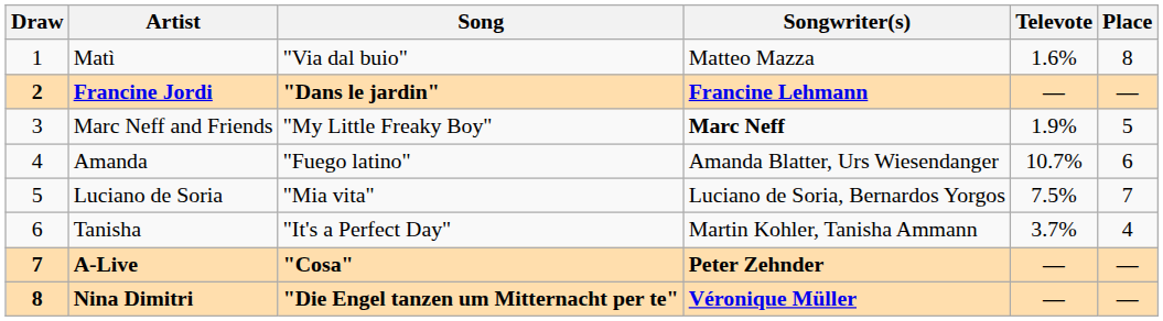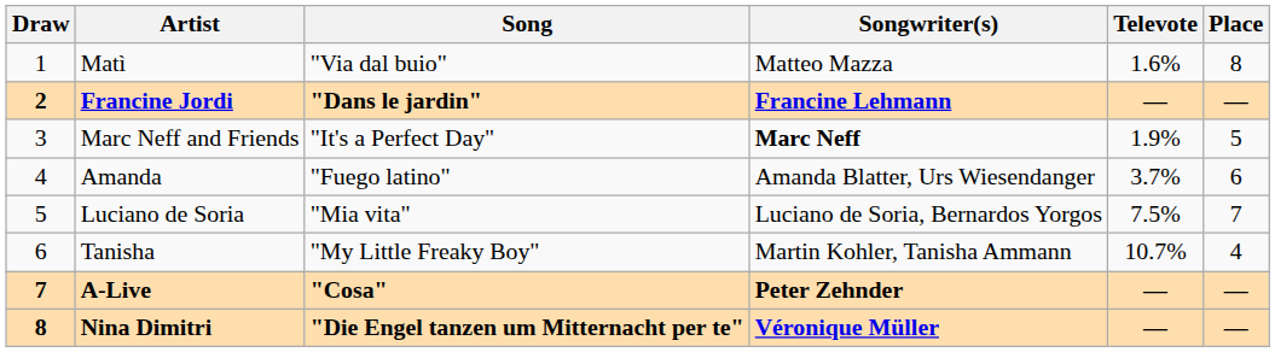 <table class="sortable wikitable" style="margin: 1em auto 1em auto; text-align:center">
 <tr>
 <th>Draw</th>
 <th>Artist</th>
 <th>Song</th>
 <th class="unsortable">Songwriter(s)</th>
 <th>Televote</th>
 <th>Place</th>
 </tr>
 <tr>
 <td>1</td>
 <td align="left">Matì</td>
 <td align="left">"Via dal buio"</td>
 <td align="left">Matteo Mazza</td>
 <td>1.6%</td>
 <td>8</td>
 </tr>
 <tr style="font-weight:bold;background:navajowhite;">
 <td>2</td>
 <td align="left"><a href='#'>Francine Jordi</a></td>
 <td align="left">"Dans le jardin"</td>
 <td align="left"><a href='#'>Francine Lehmann</a></td>
 <td data-sort-value="11">—</td>
 <td data-sort-value="1">—</td>
 </tr>
 <tr>
 <td>3</td>
 <td align="left">Marc Neff and Friends</td>
-<td align="left">"My Little Freaky Boy"</td>
+<td align="left">"It's a Perfect Day"</td>
 <td align="left"><strong>Marc Neff</strong></td>
 <td>1.9%</td>
 <td>5</td>
 </tr>
 <tr>
 <td>4</td>
 <td align="left">Amanda</td>
 <td align="left">"Fuego latino"</td>
 <td align="left">Amanda Blatter, Urs Wiesendanger</td>
-<td>10.7%</td>
+<td>3.7%</td>
 <td>6</td>
 </tr>
 <tr>
 <td>5</td>
 <td align="left">Luciano de Soria</td>
 <td align="left">"Mia vita"</td>
 <td align="left">Luciano de Soria, Bernardos Yorgos</td>
 <td>7.5%</td>
 <td>7</td>
 </tr>
 <tr>
 <td>6</td>
 <td align="left">Tanisha</td>
-<td align="left">"It's a Perfect Day"</td>
+<td align="left">"My Little Freaky Boy"</td>
 <td align="left">Martin Kohler, Tanisha Ammann</td>
-<td>3.7%</td>
+<td>10.7%</td>
 <td>4</td>
 </tr>
 <tr style="font-weight:bold;background:navajowhite;">
 <td>7</td>
 <td align="left">A-Live</td>
 <td align="left">"Cosa"</td>
 <td align="left">Peter Zehnder</td>
 <td data-sort-value="11">—</td>
 <td data-sort-value="1">—</td>
 </tr>
 <tr style="font-weight:bold;background:navajowhite;">
 <td>8</td>
 <td align="left">Nina Dimitri</td>
 <td align="left">"Die Engel tanzen um Mitternacht per te"</td>
 <td align="left"><a href='#'>Véronique Müller</a></td>
 <td data-sort-value="11">—</td>
 <td data-sort-value="1">—</td>
 </tr>
 </table>
